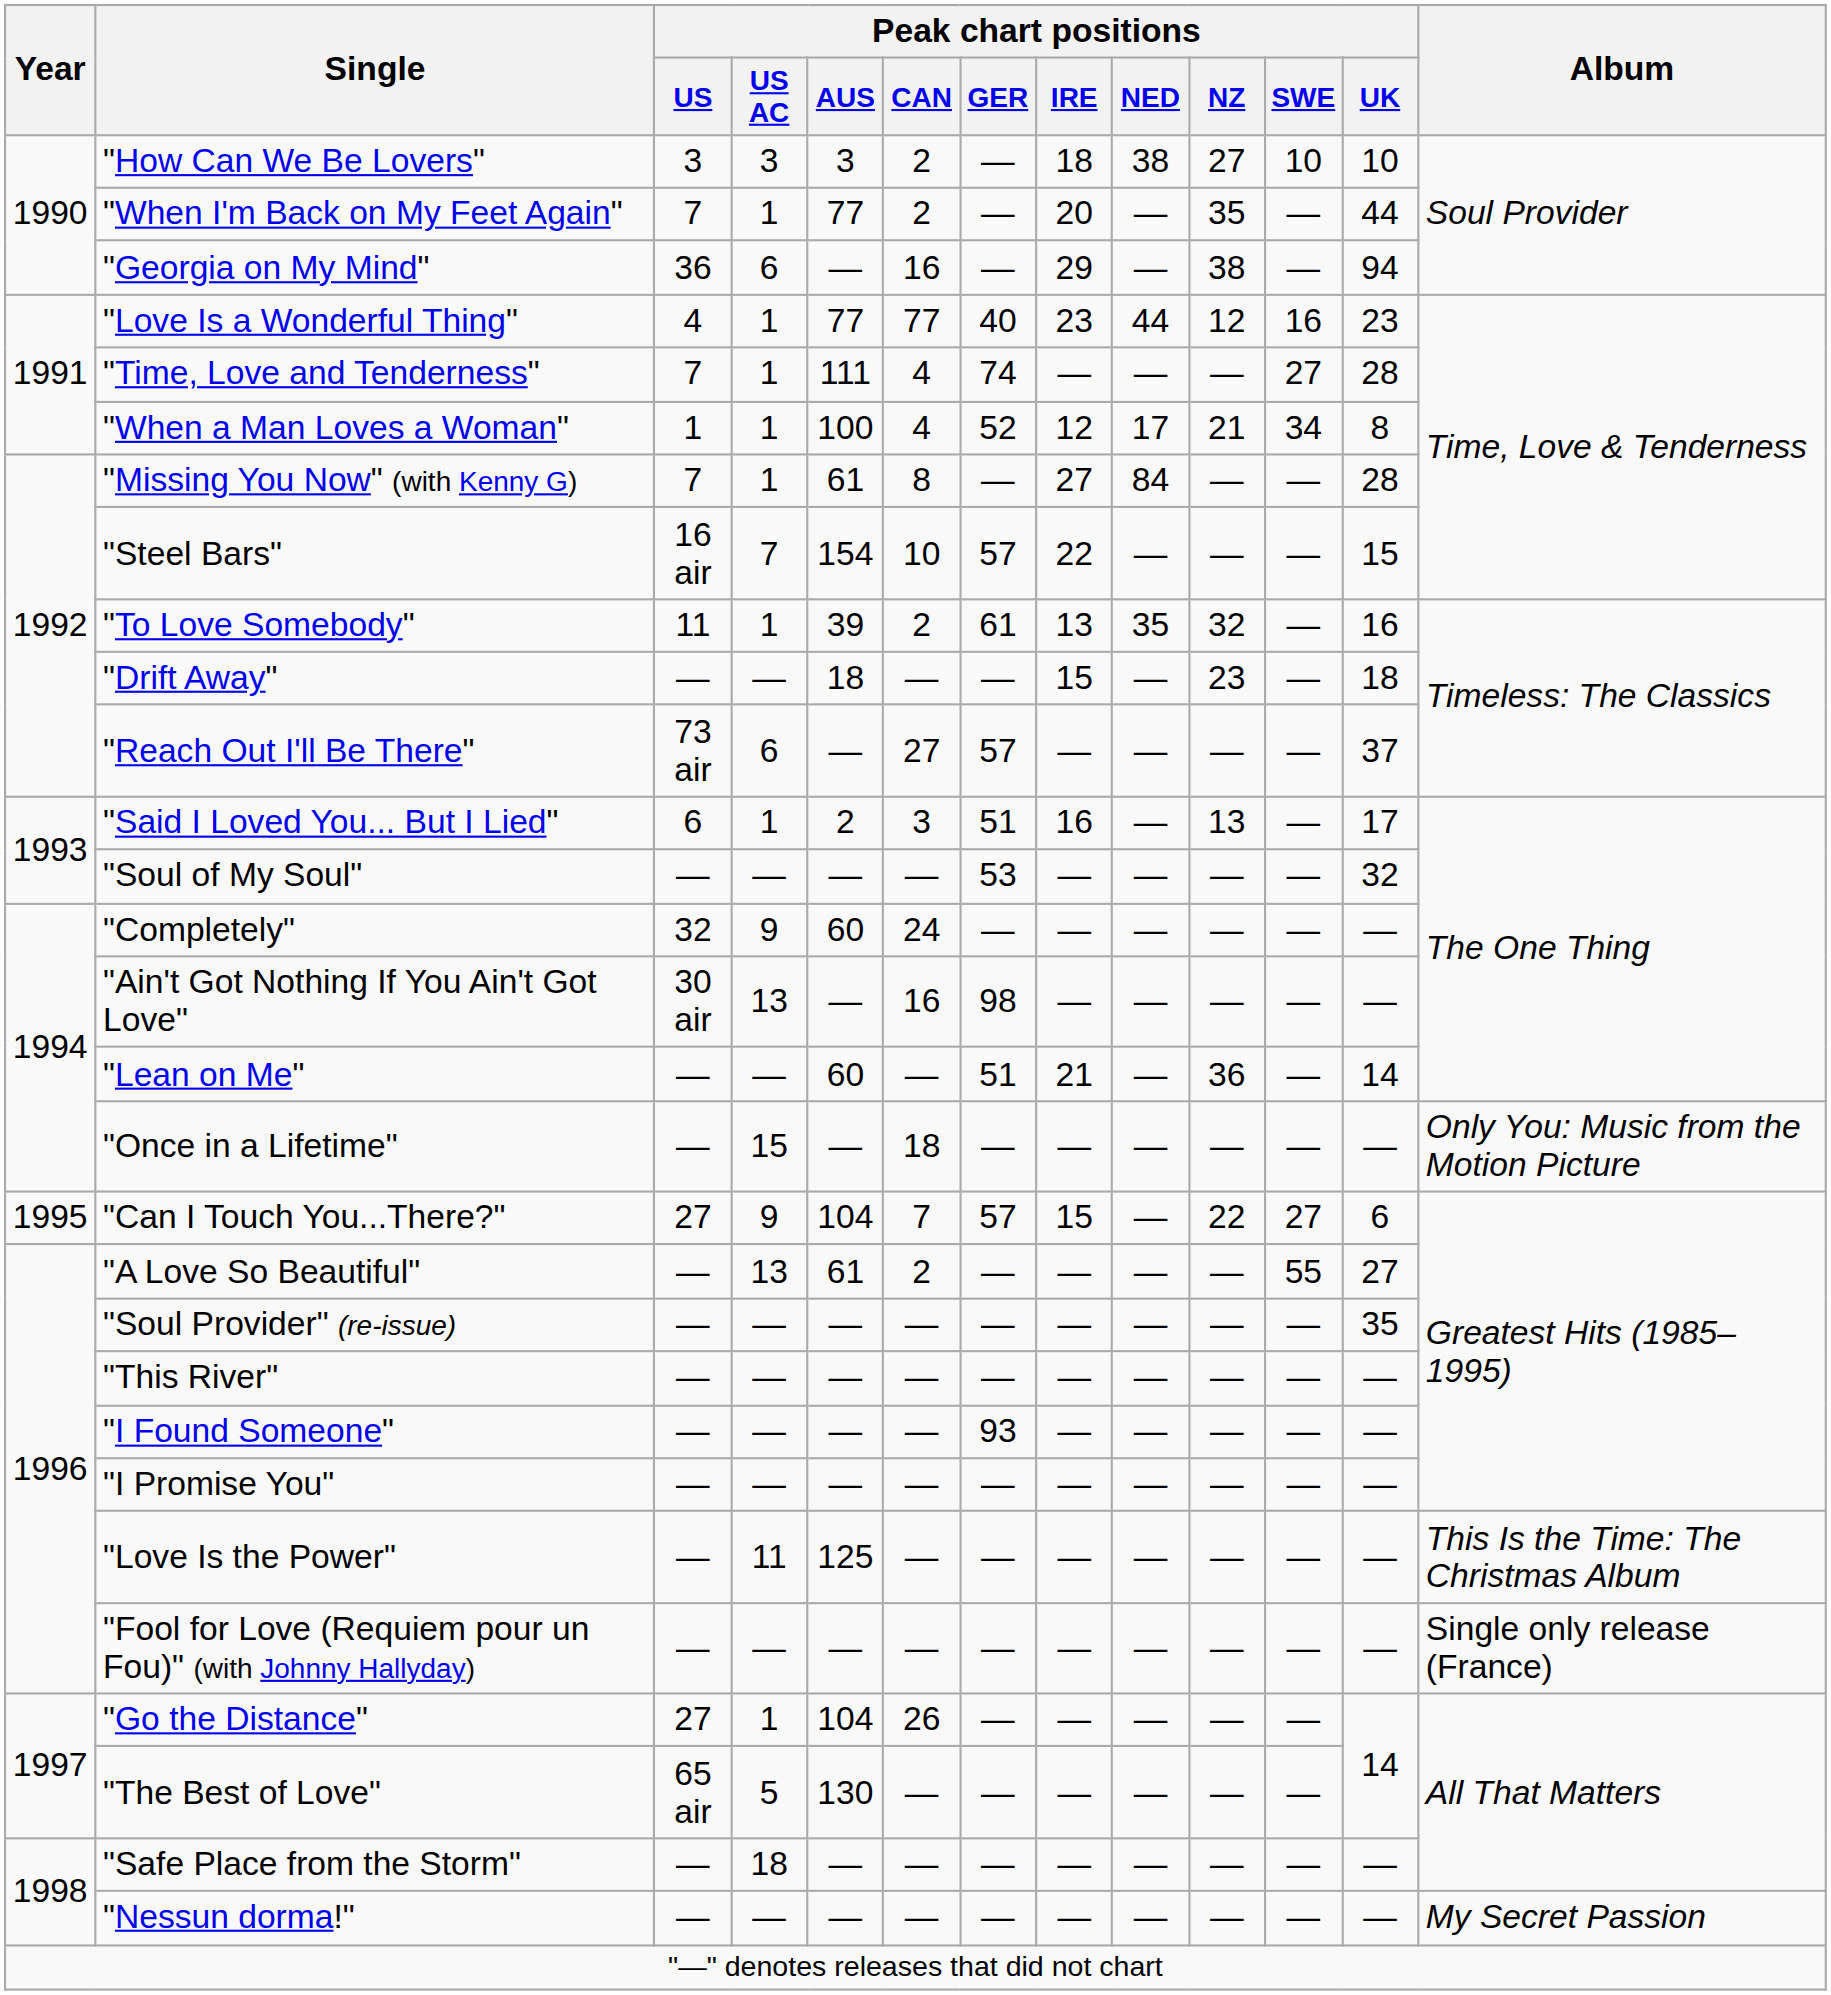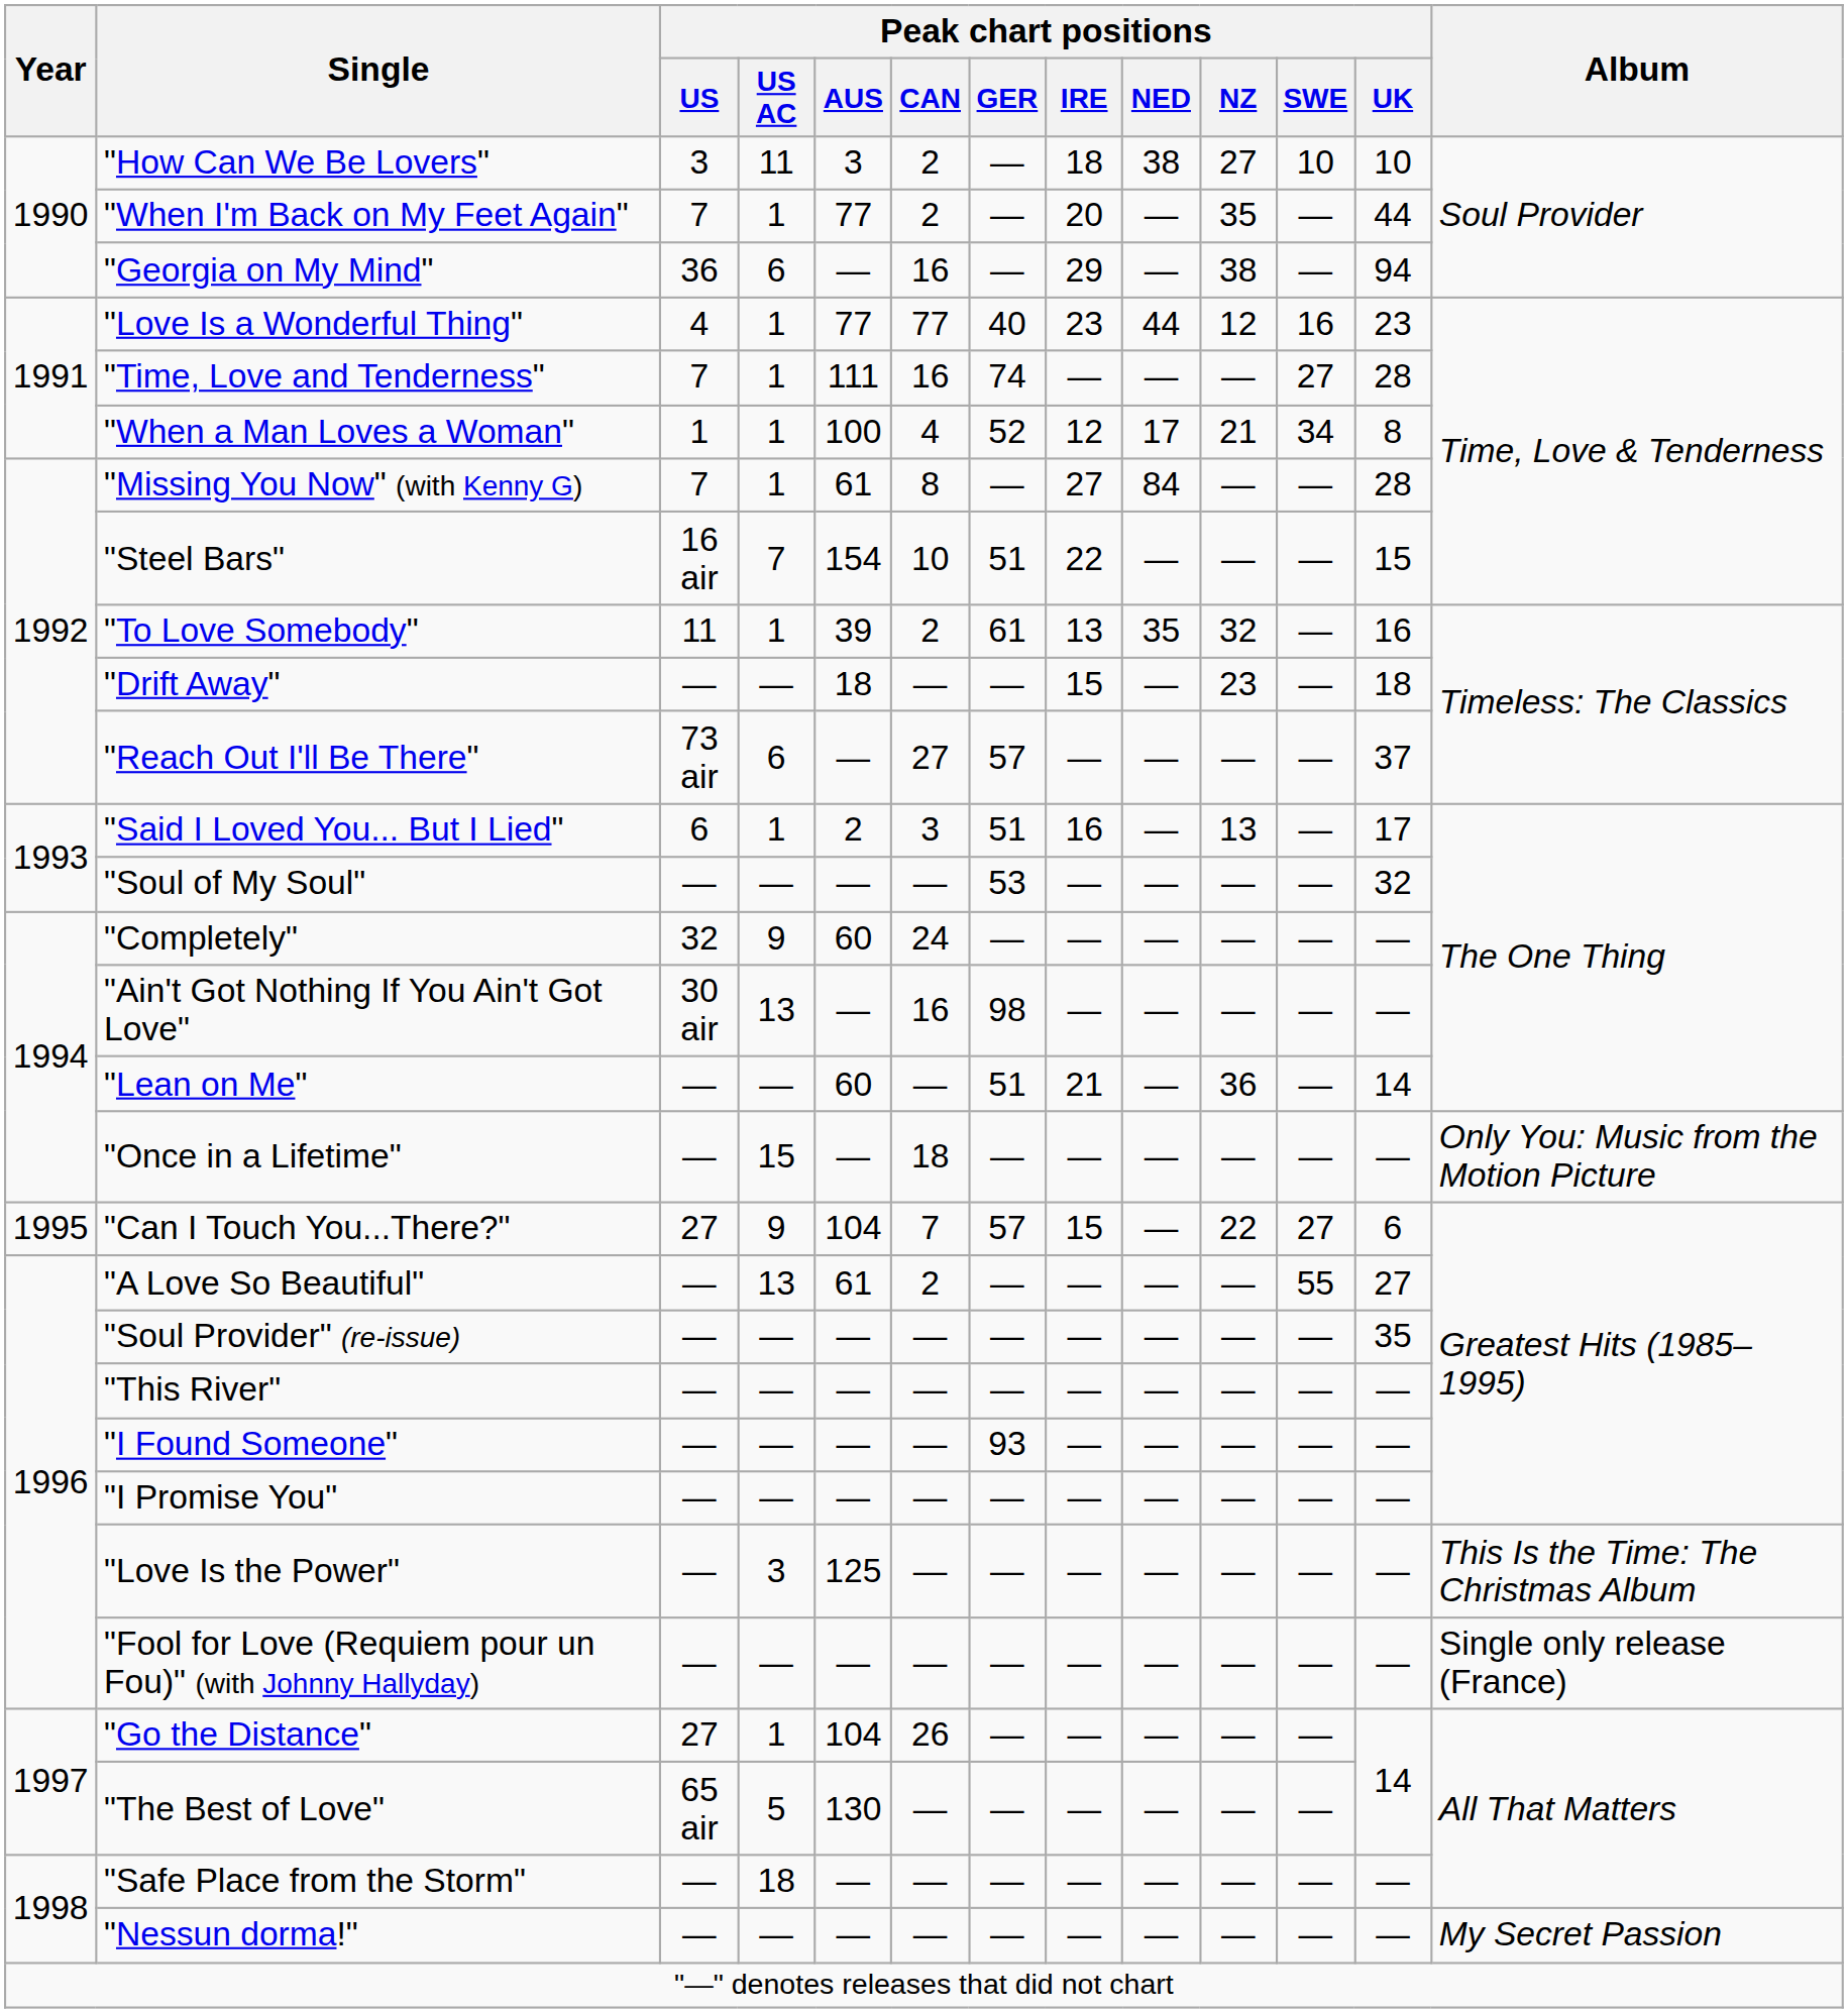 <table class="wikitable" style="text-align:center;">
 <tr>
 <th rowspan="2">Year</th>
 <th rowspan="2">Single</th>
 <th colspan="10">Peak chart positions</th>
 <th rowspan="2">Album</th>
 </tr>
 <tr style="font-size:smaller;">
 <th width="30"><a href='#'>US</a><br></th>
 <th width="30"><a href='#'>US AC</a><br></th>
 <th width="30"><a href='#'>AUS</a><br></th>
 <th width="30"><a href='#'>CAN</a><br></th>
 <th width="30"><a href='#'>GER</a><br></th>
 <th width="30"><a href='#'>IRE</a><br></th>
 <th width="30"><a href='#'>NED</a><br></th>
 <th width="30"><a href='#'>NZ</a><br></th>
 <th width="30"><a href='#'>SWE</a><br></th>
 <th width="30"><a href='#'>UK</a><br></th>
 </tr>
 <tr>
 <td rowspan="3">1990</td>
 <td align="left">"<a href='#'>How Can We Be Lovers</a>"</td>
 <td>3</td>
-<td>3</td>
+<td>11</td>
 <td>3</td>
 <td>2</td>
 <td>—</td>
 <td>18</td>
 <td>38</td>
 <td>27</td>
 <td>10</td>
 <td>10</td>
 <td align="left" rowspan="3"><em>Soul Provider</em></td>
 </tr>
 <tr>
 <td align="left">"<a href='#'>When I'm Back on My Feet Again</a>"</td>
 <td>7</td>
 <td>1</td>
 <td>77</td>
 <td>2</td>
 <td>—</td>
 <td>20</td>
 <td>—</td>
 <td>35</td>
 <td>—</td>
 <td>44</td>
 </tr>
 <tr>
 <td align="left">"<a href='#'>Georgia on My Mind</a>"</td>
 <td>36</td>
 <td>6</td>
 <td>—</td>
 <td>16</td>
 <td>—</td>
 <td>29</td>
 <td>—</td>
 <td>38</td>
 <td>—</td>
 <td>94</td>
 </tr>
 <tr>
 <td rowspan="3">1991</td>
 <td align="left">"<a href='#'>Love Is a Wonderful Thing</a>"</td>
 <td>4</td>
 <td>1</td>
 <td>77</td>
 <td>77</td>
 <td>40</td>
 <td>23</td>
 <td>44</td>
 <td>12</td>
 <td>16</td>
 <td>23</td>
 <td align="left" rowspan="5"><em>Time, Love & Tenderness</em></td>
 </tr>
 <tr>
 <td align="left">"<a href='#'>Time, Love and Tenderness</a>"</td>
 <td>7</td>
 <td>1</td>
 <td>111</td>
-<td>4</td>
+<td>16</td>
 <td>74</td>
 <td>—</td>
 <td>—</td>
 <td>—</td>
 <td>27</td>
 <td>28</td>
 </tr>
 <tr>
 <td align="left">"<a href='#'>When a Man Loves a Woman</a>"</td>
 <td>1</td>
 <td>1</td>
 <td>100</td>
 <td>4</td>
 <td>52</td>
 <td>12</td>
 <td>17</td>
 <td>21</td>
 <td>34</td>
 <td>8</td>
 </tr>
 <tr>
 <td rowspan="5">1992</td>
 <td align="left">"<a href='#'>Missing You Now</a>" <small>(with <a href='#'>Kenny G</a>)</small></td>
 <td>7</td>
 <td>1</td>
 <td>61</td>
 <td>8</td>
 <td>—</td>
 <td>27</td>
 <td>84</td>
 <td>—</td>
 <td>—</td>
 <td>28</td>
 </tr>
 <tr>
 <td align="left">"Steel Bars"</td>
 <td>16 air</td>
 <td>7</td>
 <td>154</td>
 <td>10</td>
-<td>57</td>
+<td>51</td>
 <td>22</td>
 <td>—</td>
 <td>—</td>
 <td>—</td>
 <td>15</td>
 </tr>
 <tr>
 <td align="left">"<a href='#'>To Love Somebody</a>"</td>
 <td>11</td>
 <td>1</td>
 <td>39</td>
 <td>2</td>
 <td>61</td>
 <td>13</td>
 <td>35</td>
 <td>32</td>
 <td>—</td>
 <td>16</td>
 <td align="left" rowspan="3"><em>Timeless: The Classics</em></td>
 </tr>
 <tr>
 <td align="left">"<a href='#'>Drift Away</a>"</td>
 <td>—</td>
 <td>—</td>
 <td>18</td>
 <td>—</td>
 <td>—</td>
 <td>15</td>
 <td>—</td>
 <td>23</td>
 <td>—</td>
 <td>18</td>
 </tr>
 <tr>
 <td align="left">"<a href='#'>Reach Out I'll Be There</a>"</td>
 <td>73 air</td>
 <td>6</td>
 <td>—</td>
 <td>27</td>
 <td>57</td>
 <td>—</td>
 <td>—</td>
 <td>—</td>
 <td>—</td>
 <td>37</td>
 </tr>
 <tr>
 <td rowspan="2">1993</td>
 <td align="left">"<a href='#'>Said I Loved You... But I Lied</a>"</td>
 <td>6</td>
 <td>1</td>
 <td>2</td>
 <td>3</td>
 <td>51</td>
 <td>16</td>
 <td>—</td>
 <td>13</td>
 <td>—</td>
 <td>17</td>
 <td align="left" rowspan="5"><em>The One Thing</em></td>
 </tr>
 <tr>
 <td align="left">"Soul of My Soul"</td>
 <td>—</td>
 <td>—</td>
 <td>—</td>
 <td>—</td>
 <td>53</td>
 <td>—</td>
 <td>—</td>
 <td>—</td>
 <td>—</td>
 <td>32</td>
 </tr>
 <tr>
 <td rowspan="4">1994</td>
 <td align="left">"Completely"</td>
 <td>32</td>
 <td>9</td>
 <td>60</td>
 <td>24</td>
 <td>—</td>
 <td>—</td>
 <td>—</td>
 <td>—</td>
 <td>—</td>
 <td>—</td>
 </tr>
 <tr>
 <td align="left">"Ain't Got Nothing If You Ain't Got Love"</td>
 <td>30 air</td>
 <td>13</td>
 <td>—</td>
 <td>16</td>
 <td>98</td>
 <td>—</td>
 <td>—</td>
 <td>—</td>
 <td>—</td>
 <td>—</td>
 </tr>
 <tr>
 <td align="left">"<a href='#'>Lean on Me</a>"</td>
 <td>—</td>
 <td>—</td>
 <td>60</td>
 <td>—</td>
 <td>51</td>
 <td>21</td>
 <td>—</td>
 <td>36</td>
 <td>—</td>
 <td>14</td>
 </tr>
 <tr>
 <td align="left">"Once in a Lifetime"</td>
 <td>—</td>
 <td>15</td>
 <td>—</td>
 <td>18</td>
 <td>—</td>
 <td>—</td>
 <td>—</td>
 <td>—</td>
 <td>—</td>
 <td>—</td>
 <td align="left"><em>Only You: Music from the Motion Picture</em></td>
 </tr>
 <tr>
 <td>1995</td>
 <td align="left">"Can I Touch You...There?"</td>
 <td>27</td>
 <td>9</td>
 <td>104</td>
 <td>7</td>
 <td>57</td>
 <td>15</td>
 <td>—</td>
 <td>22</td>
 <td>27</td>
 <td>6</td>
 <td align="left" rowspan="6"><em>Greatest Hits (1985–1995)</em></td>
 </tr>
 <tr>
 <td rowspan="7">1996</td>
 <td align="left">"A Love So Beautiful"</td>
 <td>—</td>
 <td>13</td>
 <td>61</td>
 <td>2</td>
 <td>—</td>
 <td>—</td>
 <td>—</td>
 <td>—</td>
 <td>55</td>
 <td>27</td>
 </tr>
 <tr>
 <td align="left">"Soul Provider" <small><em>(re-issue)</em></small></td>
 <td>—</td>
 <td>—</td>
 <td>—</td>
 <td>—</td>
 <td>—</td>
 <td>—</td>
 <td>—</td>
 <td>—</td>
 <td>—</td>
 <td>35</td>
 </tr>
 <tr>
 <td align="left">"This River"</td>
 <td>—</td>
 <td>—</td>
 <td>—</td>
 <td>—</td>
 <td>—</td>
 <td>—</td>
 <td>—</td>
 <td>—</td>
 <td>—</td>
 <td>—</td>
 </tr>
 <tr>
 <td align="left">"<a href='#'>I Found Someone</a>"</td>
 <td>—</td>
 <td>—</td>
 <td>—</td>
 <td>—</td>
 <td>93</td>
 <td>—</td>
 <td>—</td>
 <td>—</td>
 <td>—</td>
 <td>—</td>
 </tr>
 <tr>
 <td align="left">"I Promise You"</td>
 <td>—</td>
 <td>—</td>
 <td>—</td>
 <td>—</td>
 <td>—</td>
 <td>—</td>
 <td>—</td>
 <td>—</td>
 <td>—</td>
 <td>—</td>
 </tr>
 <tr>
 <td align="left">"Love Is the Power"</td>
 <td>—</td>
-<td>11</td>
+<td>3</td>
 <td>125</td>
 <td>—</td>
 <td>—</td>
 <td>—</td>
 <td>—</td>
 <td>—</td>
 <td>—</td>
 <td>—</td>
 <td align="left"><em>This Is the Time: The Christmas Album</em></td>
 </tr>
 <tr>
 <td align="left">"Fool for Love (Requiem pour un Fou)" <small>(with <a href='#'>Johnny Hallyday</a>)</small></td>
 <td>—</td>
 <td>—</td>
 <td>—</td>
 <td>—</td>
 <td>—</td>
 <td>—</td>
 <td>—</td>
 <td>—</td>
 <td>—</td>
 <td>—</td>
 <td align="left">Single only release (France)</td>
 </tr>
 <tr>
 <td rowspan="2">1997</td>
 <td align="left">"<a href='#'>Go the Distance</a>"</td>
 <td>27</td>
 <td>1</td>
 <td>104</td>
 <td>26</td>
 <td>—</td>
 <td>—</td>
 <td>—</td>
 <td>—</td>
 <td>—</td>
 <td rowspan="2">14</td>
 <td align="left" rowspan="3"><em>All That Matters</em></td>
 </tr>
 <tr>
 <td align="left">"The Best of Love"</td>
 <td>65 air</td>
 <td>5</td>
 <td>130</td>
 <td>—</td>
 <td>—</td>
 <td>—</td>
 <td>—</td>
 <td>—</td>
 <td>—</td>
 </tr>
 <tr>
 <td rowspan="2">1998</td>
 <td align="left">"Safe Place from the Storm"</td>
 <td>—</td>
 <td>18</td>
 <td>—</td>
 <td>—</td>
 <td>—</td>
 <td>—</td>
 <td>—</td>
 <td>—</td>
 <td>—</td>
 <td>—</td>
 </tr>
 <tr>
 <td align="left">"<a href='#'>Nessun dorma</a>!"</td>
 <td>—</td>
 <td>—</td>
 <td>—</td>
 <td>—</td>
 <td>—</td>
 <td>—</td>
 <td>—</td>
 <td>—</td>
 <td>—</td>
 <td>—</td>
 <td align="left"><em>My Secret Passion</em></td>
 </tr>
 <tr>
 <td colspan="20" style="font-size:85%">"—" denotes releases that did not chart</td>
 </tr>
 </table>
